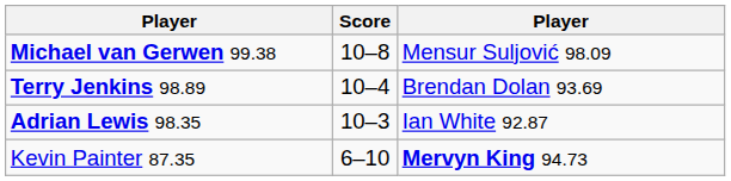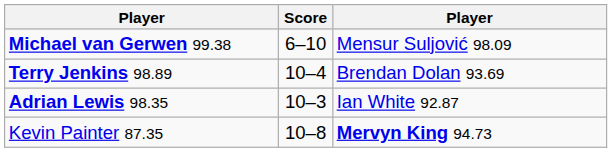 <table class="wikitable">
 <tr style="font-size:10pt;font-weight:bold">
 <th width=230px>Player</th>
 <th width=40px>Score</th>
 <th width=230px>Player</th>
 </tr>
 <tr>
 <td> <strong><a href='#'>Michael van Gerwen</a></strong> <small><span>99.38</span></small></td>
-<td align=center>10–8</td>
+<td align=center>6–10</td>
 <td> <a href='#'>Mensur Suljović</a> <small><span>98.09</span></small></td>
 </tr>
 <tr>
 <td> <strong><a href='#'>Terry Jenkins</a></strong> <small><span>98.89</span></small></td>
 <td align=center>10–4</td>
 <td> <a href='#'>Brendan Dolan</a> <small><span>93.69</span></small></td>
 </tr>
 <tr>
 <td> <strong><a href='#'>Adrian Lewis</a></strong> <small><span>98.35</span></small></td>
 <td align=center>10–3</td>
 <td> <a href='#'>Ian White</a> <small><span>92.87</span></small></td>
 </tr>
 <tr>
 <td> <a href='#'>Kevin Painter</a> <small><span>87.35</span></small></td>
-<td align=center>6–10</td>
+<td align=center>10–8</td>
 <td> <strong><a href='#'>Mervyn King</a></strong> <small><span>94.73</span></small></td>
 </tr>
 </table>
